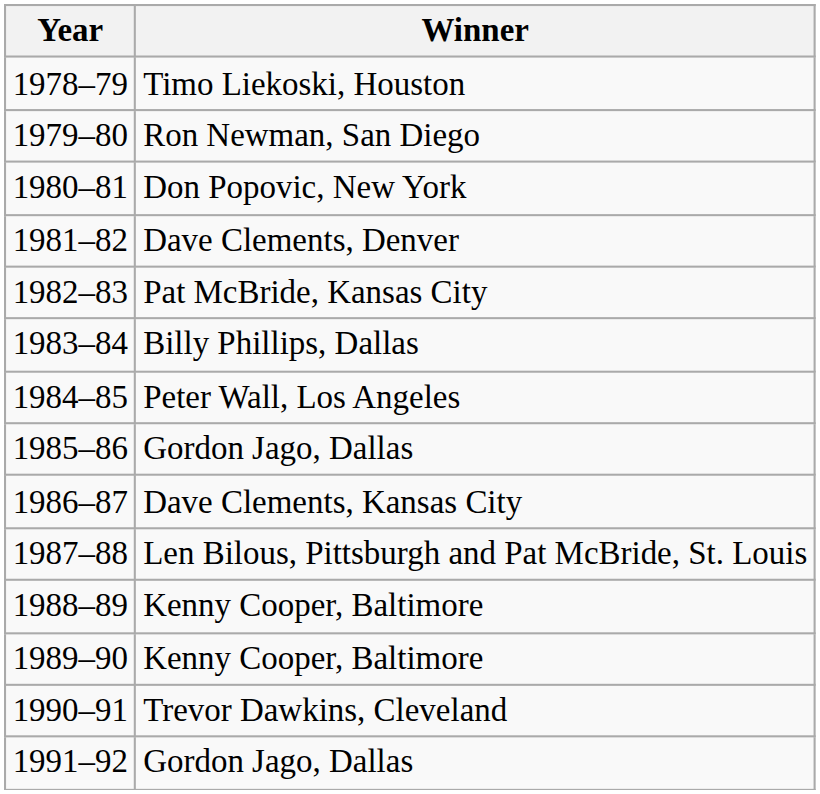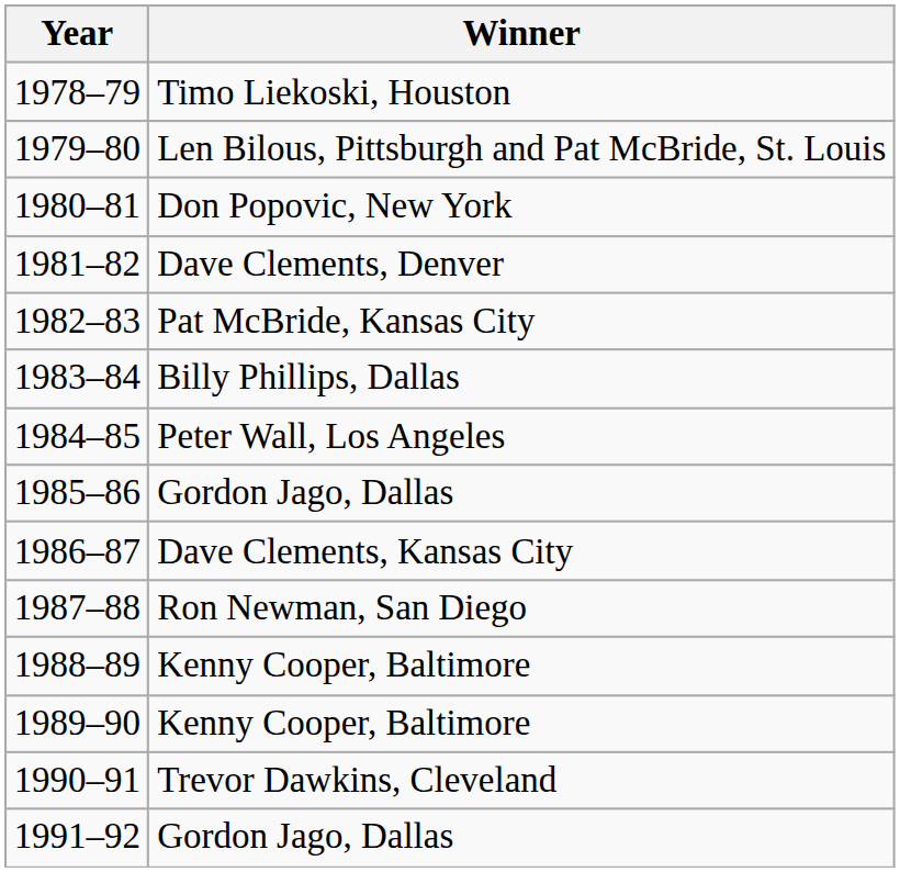 <table class="wikitable">
 <tr>
 <th>Year</th>
 <th>Winner</th>
 </tr>
 <tr>
 <td>1978–79</td>
 <td>Timo Liekoski, Houston</td>
 </tr>
 <tr>
 <td>1979–80</td>
-<td>Ron Newman, San Diego</td>
+<td>Len Bilous, Pittsburgh and Pat McBride, St. Louis</td>
 </tr>
 <tr>
 <td>1980–81</td>
 <td>Don Popovic, New York</td>
 </tr>
 <tr>
 <td>1981–82</td>
 <td>Dave Clements, Denver</td>
 </tr>
 <tr>
 <td>1982–83</td>
 <td>Pat McBride, Kansas City</td>
 </tr>
 <tr>
 <td>1983–84</td>
 <td>Billy Phillips, Dallas</td>
 </tr>
 <tr>
 <td>1984–85</td>
 <td>Peter Wall, Los Angeles</td>
 </tr>
 <tr>
 <td>1985–86</td>
 <td>Gordon Jago, Dallas</td>
 </tr>
 <tr>
 <td>1986–87</td>
 <td>Dave Clements, Kansas City</td>
 </tr>
 <tr>
 <td>1987–88</td>
-<td>Len Bilous, Pittsburgh and Pat McBride, St. Louis</td>
+<td>Ron Newman, San Diego</td>
 </tr>
 <tr>
 <td>1988–89</td>
 <td>Kenny Cooper, Baltimore</td>
 </tr>
 <tr>
 <td>1989–90</td>
 <td>Kenny Cooper, Baltimore</td>
 </tr>
 <tr>
 <td>1990–91</td>
 <td>Trevor Dawkins, Cleveland</td>
 </tr>
 <tr>
 <td>1991–92</td>
 <td>Gordon Jago, Dallas</td>
 </tr>
 </table>
